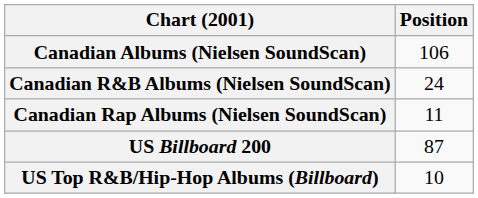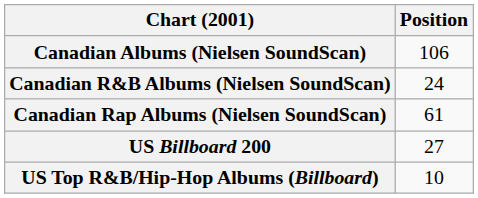 <table class="wikitable sortable plainrowheaders">
 <tr>
 <th scope="col">Chart (2001)</th>
 <th scope="col">Position</th>
 </tr>
 <tr>
 <th scope="row">Canadian Albums (Nielsen SoundScan)</th>
 <td style="text-align:center;">106</td>
 </tr>
 <tr>
 <th scope="row">Canadian R&B Albums (Nielsen SoundScan)</th>
 <td align="center">24</td>
 </tr>
 <tr>
 <th scope="row">Canadian Rap Albums (Nielsen SoundScan)</th>
-<td align="center">11</td>
+<td align="center">61</td>
 </tr>
 <tr>
 <th scope="row">US <em>Billboard</em> 200</th>
-<td style="text-align:center;">87</td>
+<td style="text-align:center;">27</td>
 </tr>
 <tr>
 <th scope="row">US Top R&B/Hip-Hop Albums (<em>Billboard</em>)</th>
 <td style="text-align:center;">10</td>
 </tr>
 </table>
